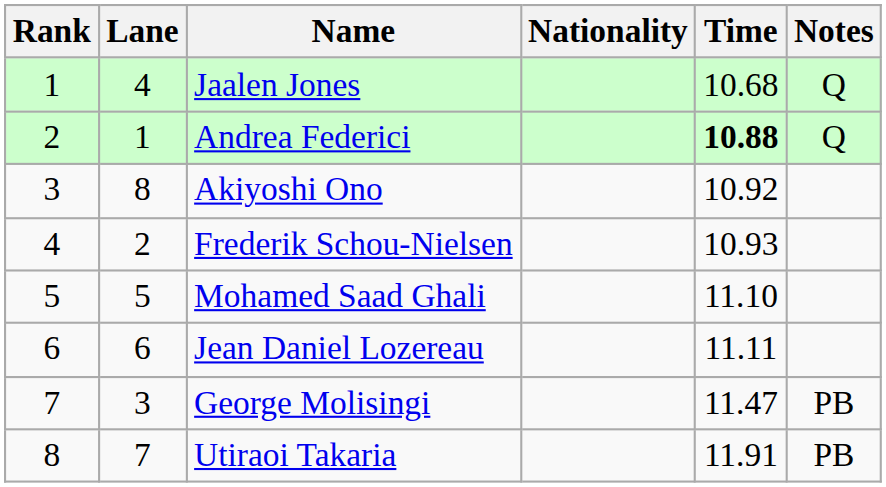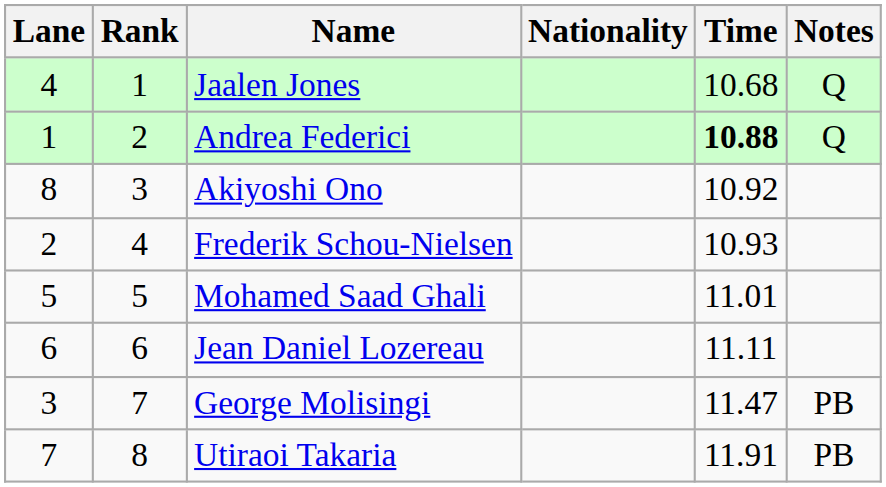 <table class="wikitable sortable" style="text-align:center">
 <tr>
+<th>Lane</th>
 <th>Rank</th>
-<th>Lane</th>
 <th>Name</th>
 <th>Nationality</th>
 <th>Time</th>
 <th>Notes</th>
 </tr>
 <tr bgcolor=ccffcc>
+<td>4</td>
 <td>1</td>
-<td>4</td>
 <td align=left><a href='#'>Jaalen Jones</a></td>
 <td align=left></td>
 <td>10.68</td>
 <td>Q</td>
 </tr>
 <tr bgcolor=ccffcc>
+<td>1</td>
 <td>2</td>
-<td>1</td>
 <td align=left><a href='#'>Andrea Federici</a></td>
 <td align=left></td>
 <td><strong>10.88</strong></td>
 <td>Q</td>
 </tr>
 <tr>
+<td>8</td>
 <td>3</td>
-<td>8</td>
 <td align=left><a href='#'>Akiyoshi Ono</a></td>
 <td align=left></td>
 <td>10.92</td>
 <td></td>
 </tr>
 <tr>
+<td>2</td>
 <td>4</td>
-<td>2</td>
 <td align=left><a href='#'>Frederik Schou-Nielsen</a></td>
 <td align=left></td>
 <td>10.93</td>
 <td></td>
 </tr>
 <tr>
 <td>5</td>
 <td>5</td>
 <td align=left><a href='#'>Mohamed Saad Ghali</a></td>
 <td align=left></td>
-<td>11.10</td>
+<td>11.01</td>
 <td></td>
 </tr>
 <tr>
 <td>6</td>
 <td>6</td>
 <td align=left><a href='#'>Jean Daniel Lozereau</a></td>
 <td align=left></td>
 <td>11.11</td>
 <td></td>
 </tr>
 <tr>
+<td>3</td>
 <td>7</td>
-<td>3</td>
 <td align=left><a href='#'>George Molisingi</a></td>
 <td align=left></td>
 <td>11.47</td>
 <td>PB</td>
 </tr>
 <tr>
+<td>7</td>
 <td>8</td>
-<td>7</td>
 <td align=left><a href='#'>Utiraoi Takaria</a></td>
 <td align=left></td>
 <td>11.91</td>
 <td>PB</td>
 </tr>
 </table>
